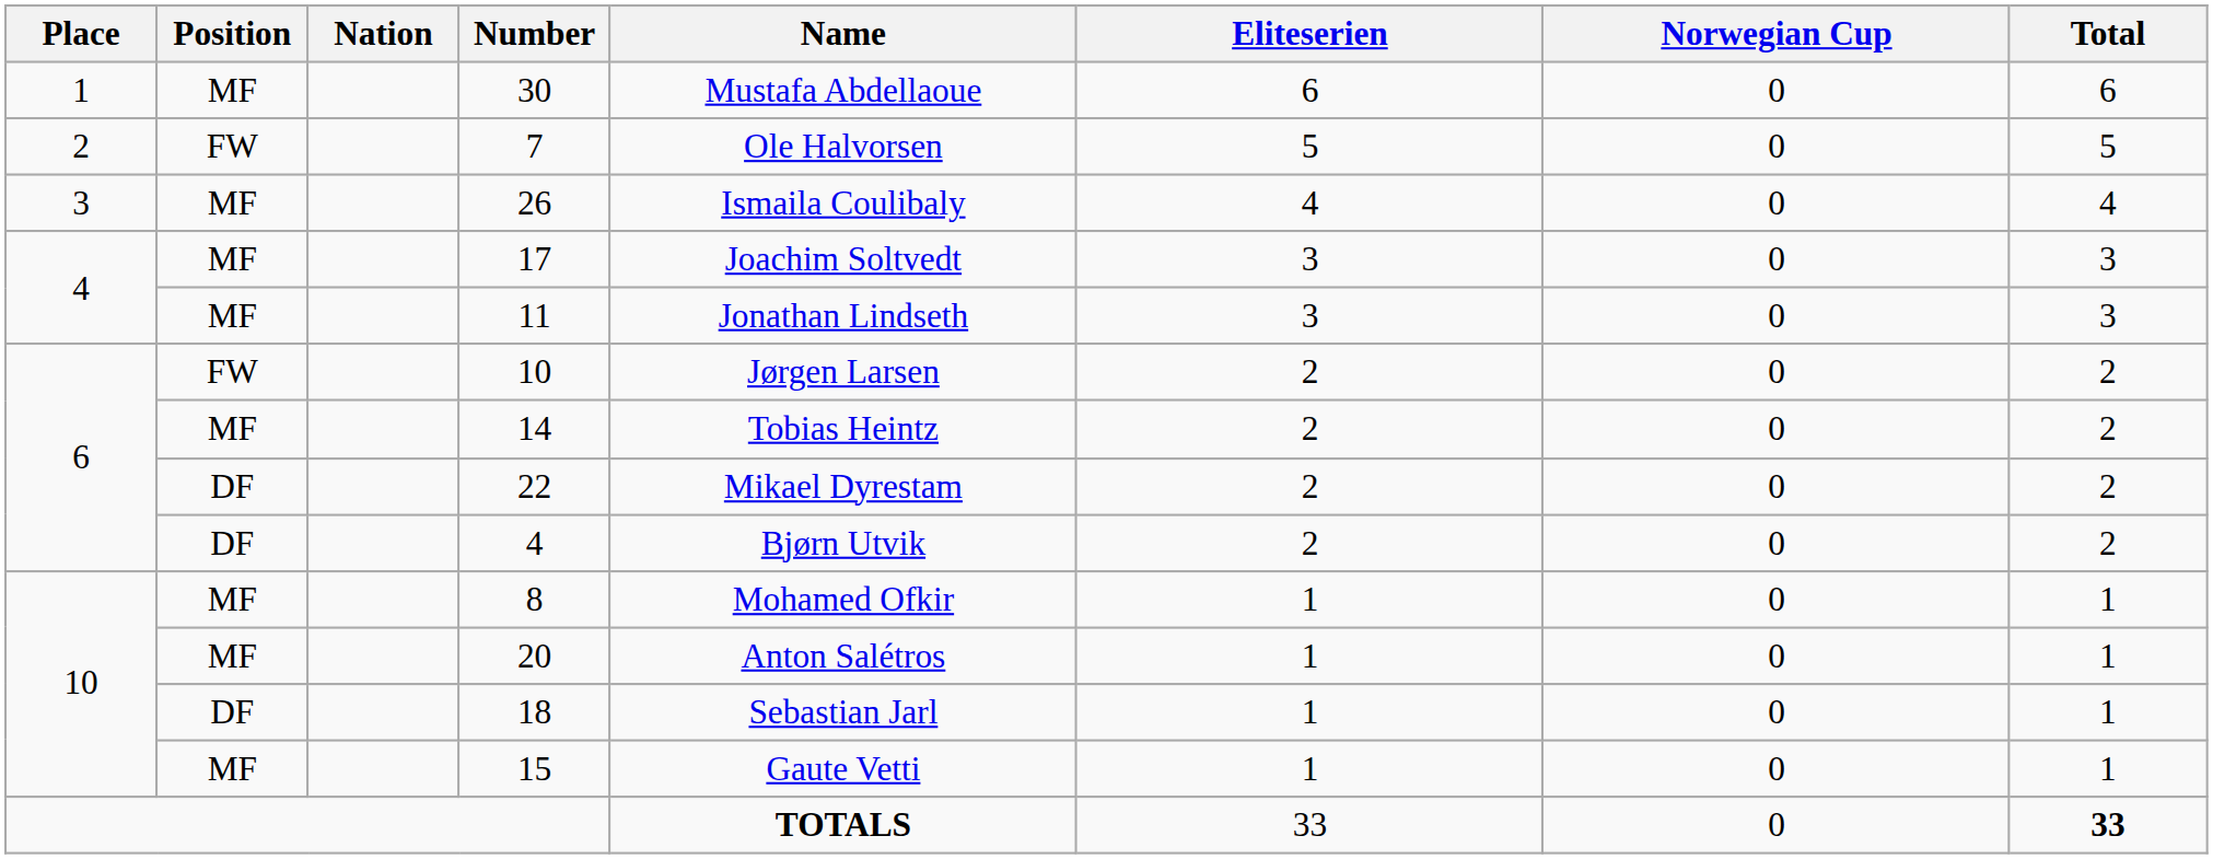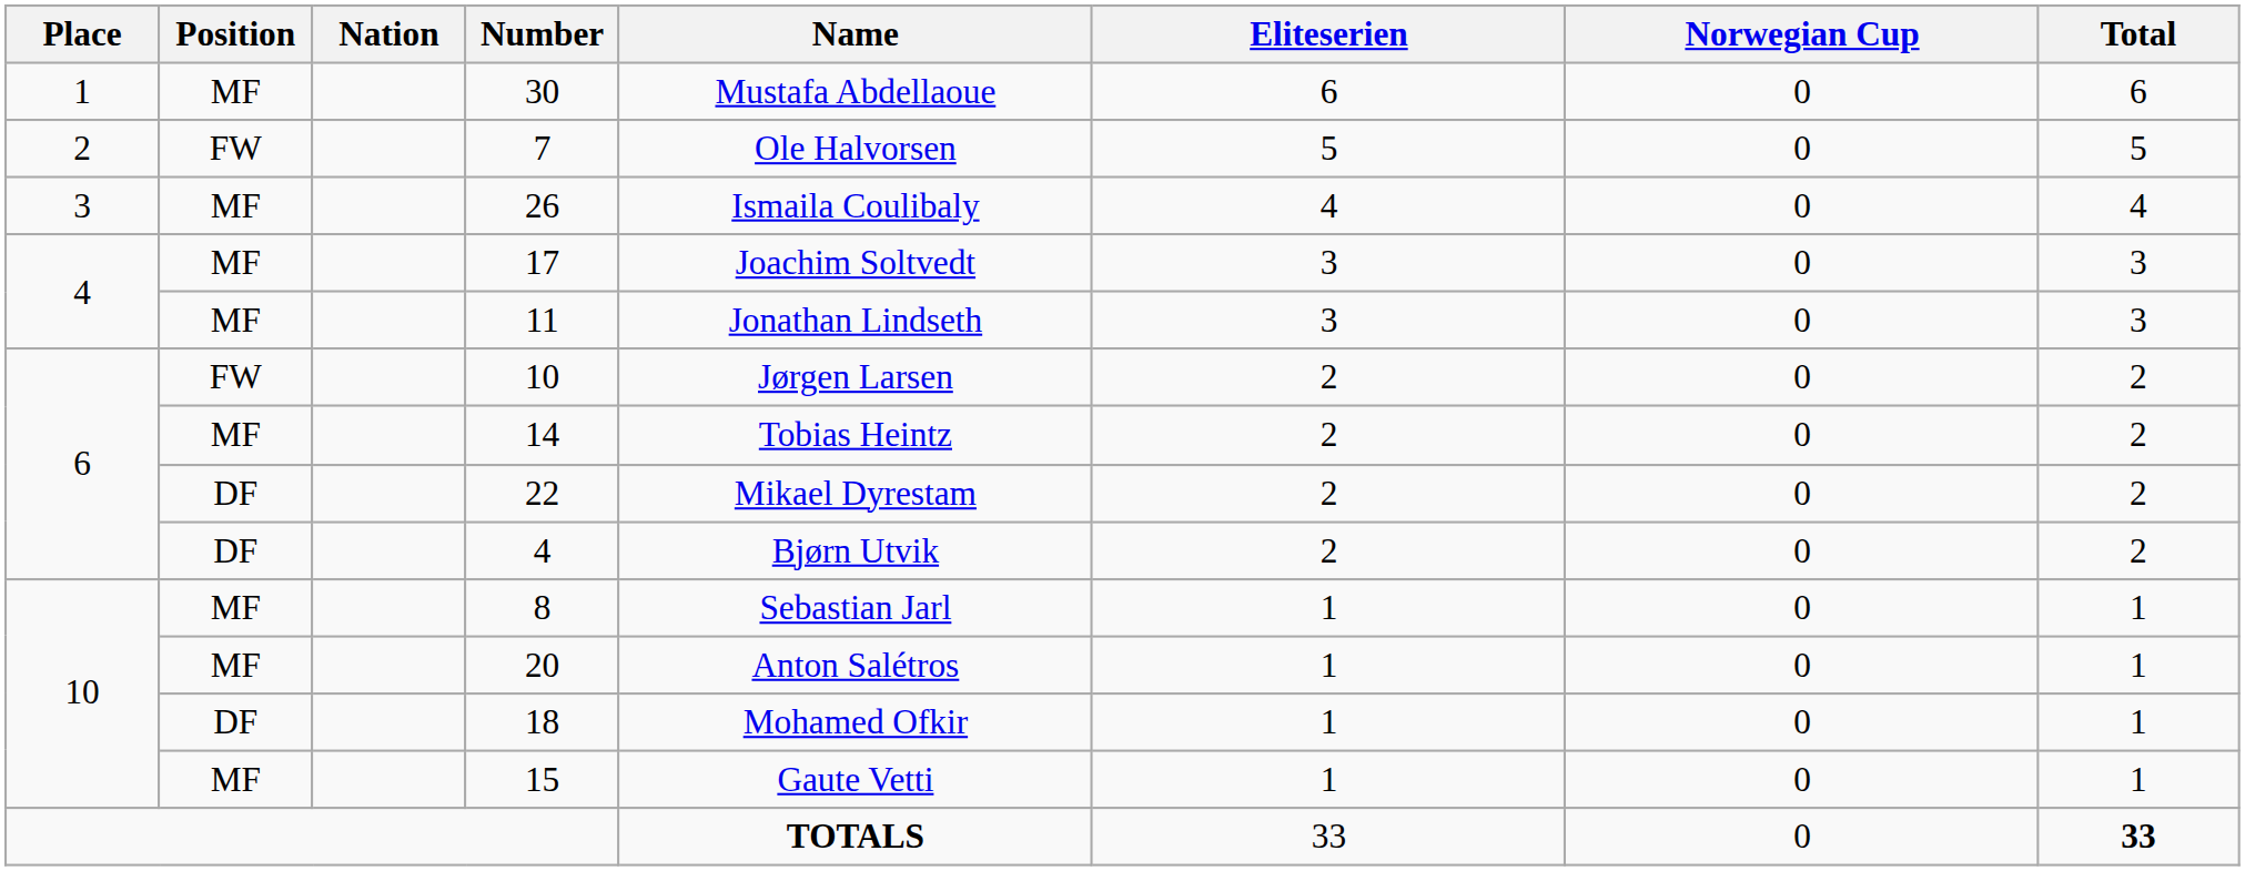 <table class="wikitable" style="font-size: 95%; text-align: center;">
 <tr>
 <th width=60>Place</th>
 <th width=60>Position</th>
 <th width=60>Nation</th>
 <th width=60>Number</th>
 <th width=200>Name</th>
 <th width=200><a href='#'>Eliteserien</a></th>
 <th width=200><a href='#'>Norwegian Cup</a></th>
 <th width=80><strong>Total</strong></th>
 </tr>
 <tr>
 <td>1</td>
 <td>MF</td>
 <td></td>
 <td>30</td>
 <td><a href='#'>Mustafa Abdellaoue</a></td>
 <td>6</td>
 <td>0</td>
 <td>6</td>
 </tr>
 <tr>
 <td>2</td>
 <td>FW</td>
 <td></td>
 <td>7</td>
 <td><a href='#'>Ole Halvorsen</a></td>
 <td>5</td>
 <td>0</td>
 <td>5</td>
 </tr>
 <tr>
 <td>3</td>
 <td>MF</td>
 <td></td>
 <td>26</td>
 <td><a href='#'>Ismaila Coulibaly</a></td>
 <td>4</td>
 <td>0</td>
 <td>4</td>
 </tr>
 <tr>
 <td rowspan="2">4</td>
 <td>MF</td>
 <td></td>
 <td>17</td>
 <td><a href='#'>Joachim Soltvedt</a></td>
 <td>3</td>
 <td>0</td>
 <td>3</td>
 </tr>
 <tr>
 <td>MF</td>
 <td></td>
 <td>11</td>
 <td><a href='#'>Jonathan Lindseth</a></td>
 <td>3</td>
 <td>0</td>
 <td>3</td>
 </tr>
 <tr>
 <td rowspan="4">6</td>
 <td>FW</td>
 <td></td>
 <td>10</td>
 <td><a href='#'>Jørgen Larsen</a></td>
 <td>2</td>
 <td>0</td>
 <td>2</td>
 </tr>
 <tr>
 <td>MF</td>
 <td></td>
 <td>14</td>
 <td><a href='#'>Tobias Heintz</a></td>
 <td>2</td>
 <td>0</td>
 <td>2</td>
 </tr>
 <tr>
 <td>DF</td>
 <td></td>
 <td>22</td>
 <td><a href='#'>Mikael Dyrestam</a></td>
 <td>2</td>
 <td>0</td>
 <td>2</td>
 </tr>
 <tr>
 <td>DF</td>
 <td></td>
 <td>4</td>
 <td><a href='#'>Bjørn Utvik</a></td>
 <td>2</td>
 <td>0</td>
 <td>2</td>
 </tr>
 <tr>
 <td rowspan="4">10</td>
 <td>MF</td>
 <td></td>
 <td>8</td>
-<td><a href='#'>Mohamed Ofkir</a></td>
+<td><a href='#'>Sebastian Jarl</a></td>
 <td>1</td>
 <td>0</td>
 <td>1</td>
 </tr>
 <tr>
 <td>MF</td>
 <td></td>
 <td>20</td>
 <td><a href='#'>Anton Salétros</a></td>
 <td>1</td>
 <td>0</td>
 <td>1</td>
 </tr>
 <tr>
 <td>DF</td>
 <td></td>
 <td>18</td>
-<td><a href='#'>Sebastian Jarl</a></td>
+<td><a href='#'>Mohamed Ofkir</a></td>
 <td>1</td>
 <td>0</td>
 <td>1</td>
 </tr>
 <tr>
 <td>MF</td>
 <td></td>
 <td>15</td>
 <td><a href='#'>Gaute Vetti</a></td>
 <td>1</td>
 <td>0</td>
 <td>1</td>
 </tr>
 <tr>
 <td colspan="4"></td>
 <td><strong>TOTALS</strong></td>
 <td>33</td>
 <td>0</td>
 <td><strong>33</strong></td>
 </tr>
 </table>
